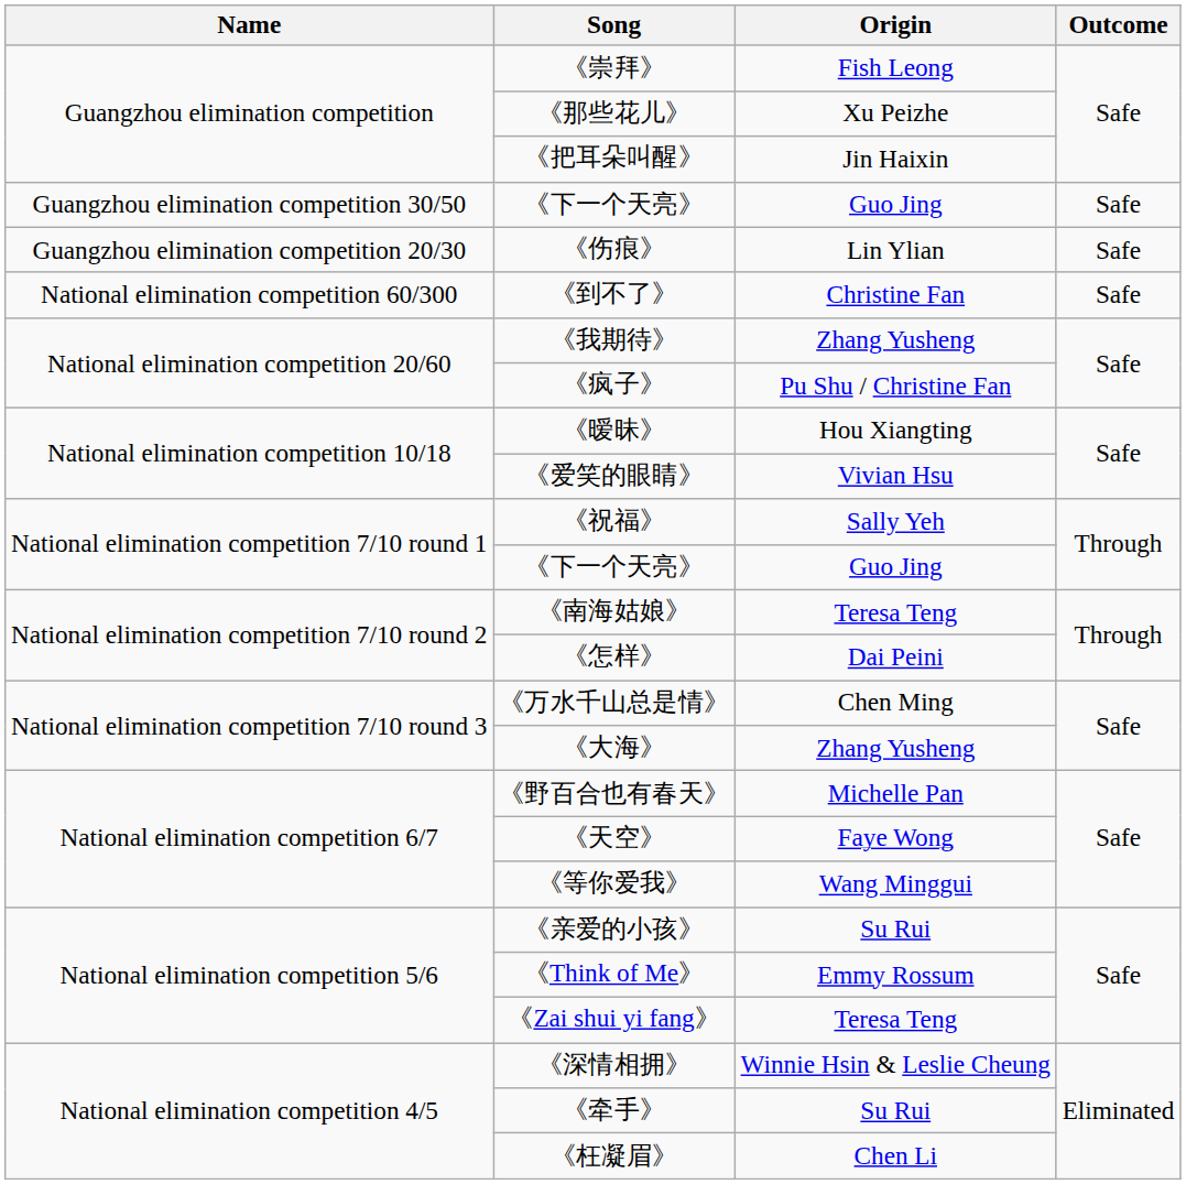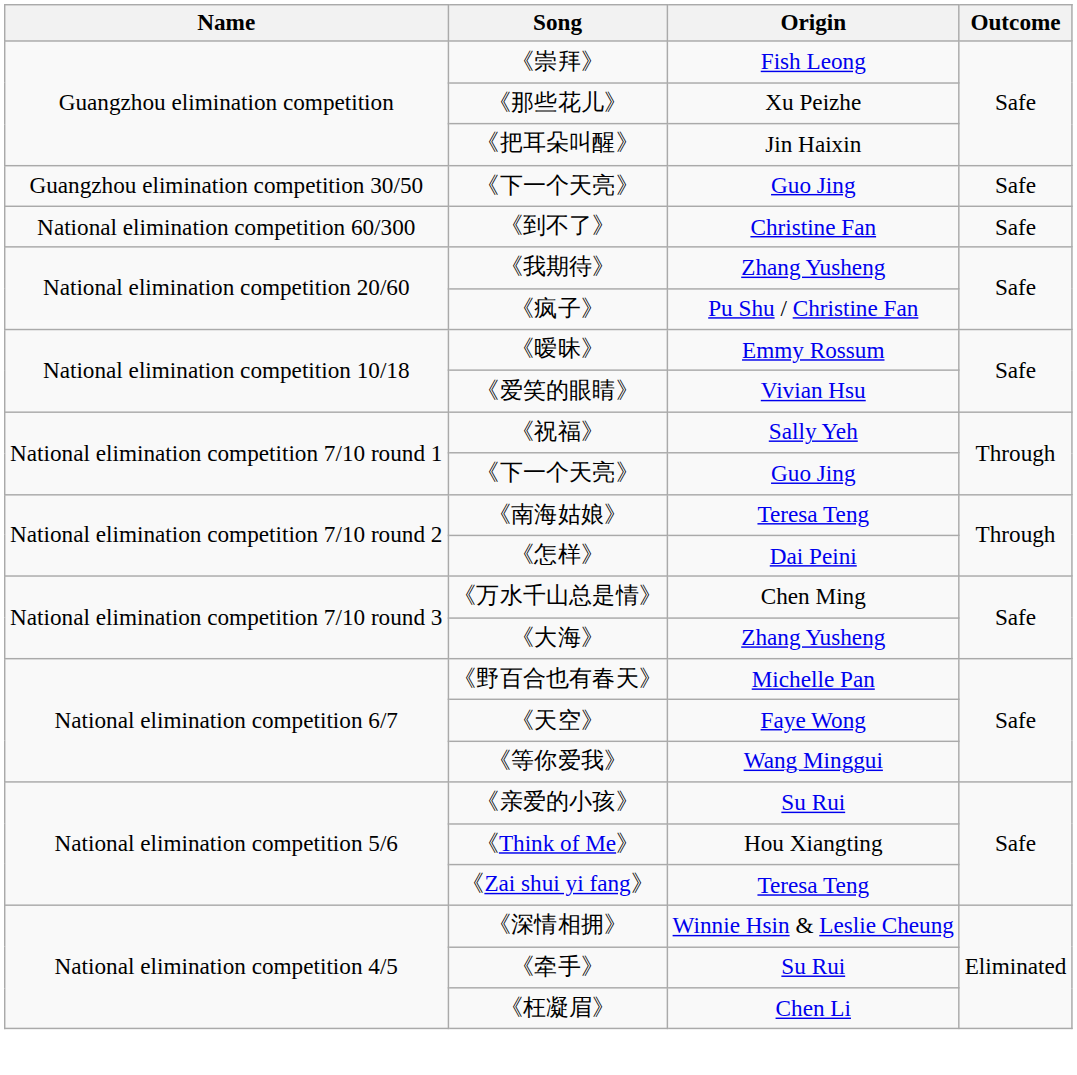 <table class="wikitable" style="text-align:center;">
 <tr>
 <th>Name</th>
 <th>Song</th>
 <th>Origin</th>
 <th>Outcome</th>
 </tr>
 <tr>
 <td rowspan="3">Guangzhou elimination competition</td>
 <td>《崇拜》</td>
 <td><a href='#'>Fish Leong</a></td>
 <td rowspan="3">Safe</td>
 </tr>
 <tr>
 <td>《那些花儿》</td>
 <td>Xu Peizhe</td>
 </tr>
 <tr>
 <td>《把耳朵叫醒》</td>
 <td>Jin Haixin</td>
 </tr>
 <tr>
 <td>Guangzhou elimination competition 30/50</td>
 <td>《下一个天亮》</td>
 <td><a href='#'>Guo Jing</a></td>
 <td>Safe</td>
 </tr>
 <tr>
-<td>Guangzhou elimination competition 20/30</td>
-<td>《伤痕》</td>
-<td>Lin Ylian</td>
-<td>Safe</td>
-</tr>
-<tr>
 <td>National elimination competition 60/300</td>
 <td>《到不了》</td>
 <td><a href='#'>Christine Fan</a></td>
 <td>Safe</td>
 </tr>
 <tr>
 <td rowspan="2">National elimination competition 20/60</td>
 <td>《我期待》</td>
 <td><a href='#'>Zhang Yusheng</a></td>
 <td rowspan="2">Safe</td>
 </tr>
 <tr>
 <td>《疯子》</td>
 <td><a href='#'>Pu Shu</a> / <a href='#'>Christine Fan</a></td>
 </tr>
 <tr>
 <td rowspan="2">National elimination competition 10/18</td>
 <td>《暧昧》</td>
-<td>Hou Xiangting</td>
+<td><a href='#'>Emmy Rossum</a></td>
 <td rowspan="2">Safe</td>
 </tr>
 <tr>
 <td>《爱笑的眼睛》</td>
 <td><a href='#'>Vivian Hsu</a></td>
 </tr>
 <tr>
 <td rowspan="2">National elimination competition 7/10 round 1</td>
 <td>《祝福》</td>
 <td><a href='#'>Sally Yeh</a></td>
 <td rowspan="2">Through</td>
 </tr>
 <tr>
 <td>《下一个天亮》</td>
 <td><a href='#'>Guo Jing</a></td>
 </tr>
 <tr>
 <td rowspan="2">National elimination competition 7/10 round 2</td>
 <td>《南海姑娘》</td>
 <td><a href='#'>Teresa Teng</a></td>
 <td rowspan="2">Through</td>
 </tr>
 <tr>
 <td>《怎样》</td>
 <td><a href='#'>Dai Peini</a></td>
 </tr>
 <tr>
 <td rowspan="2">National elimination competition 7/10 round 3</td>
 <td>《万水千山总是情》</td>
 <td>Chen Ming</td>
 <td rowspan="2">Safe</td>
 </tr>
 <tr>
 <td>《大海》</td>
 <td><a href='#'>Zhang Yusheng</a></td>
 </tr>
 <tr>
 <td rowspan="3">National elimination competition 6/7</td>
 <td>《野百合也有春天》</td>
 <td><a href='#'>Michelle Pan</a></td>
 <td rowspan="3">Safe</td>
 </tr>
 <tr>
 <td>《天空》</td>
 <td><a href='#'>Faye Wong</a></td>
 </tr>
 <tr>
 <td>《等你爱我》</td>
 <td><a href='#'>Wang Minggui</a></td>
 </tr>
 <tr>
 <td rowspan="3">National elimination competition 5/6</td>
 <td>《亲爱的小孩》</td>
 <td><a href='#'>Su Rui</a></td>
 <td rowspan="3">Safe</td>
 </tr>
 <tr>
 <td>《<a href='#'>Think of Me</a>》</td>
-<td><a href='#'>Emmy Rossum</a></td>
+<td>Hou Xiangting</td>
 </tr>
 <tr>
 <td>《<a href='#'>Zai shui yi fang</a>》</td>
 <td><a href='#'>Teresa Teng</a></td>
 </tr>
 <tr>
 <td rowspan="3">National elimination competition 4/5</td>
 <td>《深情相拥》</td>
 <td><a href='#'>Winnie Hsin</a> & <a href='#'>Leslie Cheung</a></td>
 <td rowspan="3">Eliminated</td>
 </tr>
 <tr>
 <td>《牵手》</td>
 <td><a href='#'>Su Rui</a></td>
 </tr>
 <tr>
 <td>《枉凝眉》</td>
 <td><a href='#'>Chen Li</a></td>
 </tr>
 </table>
